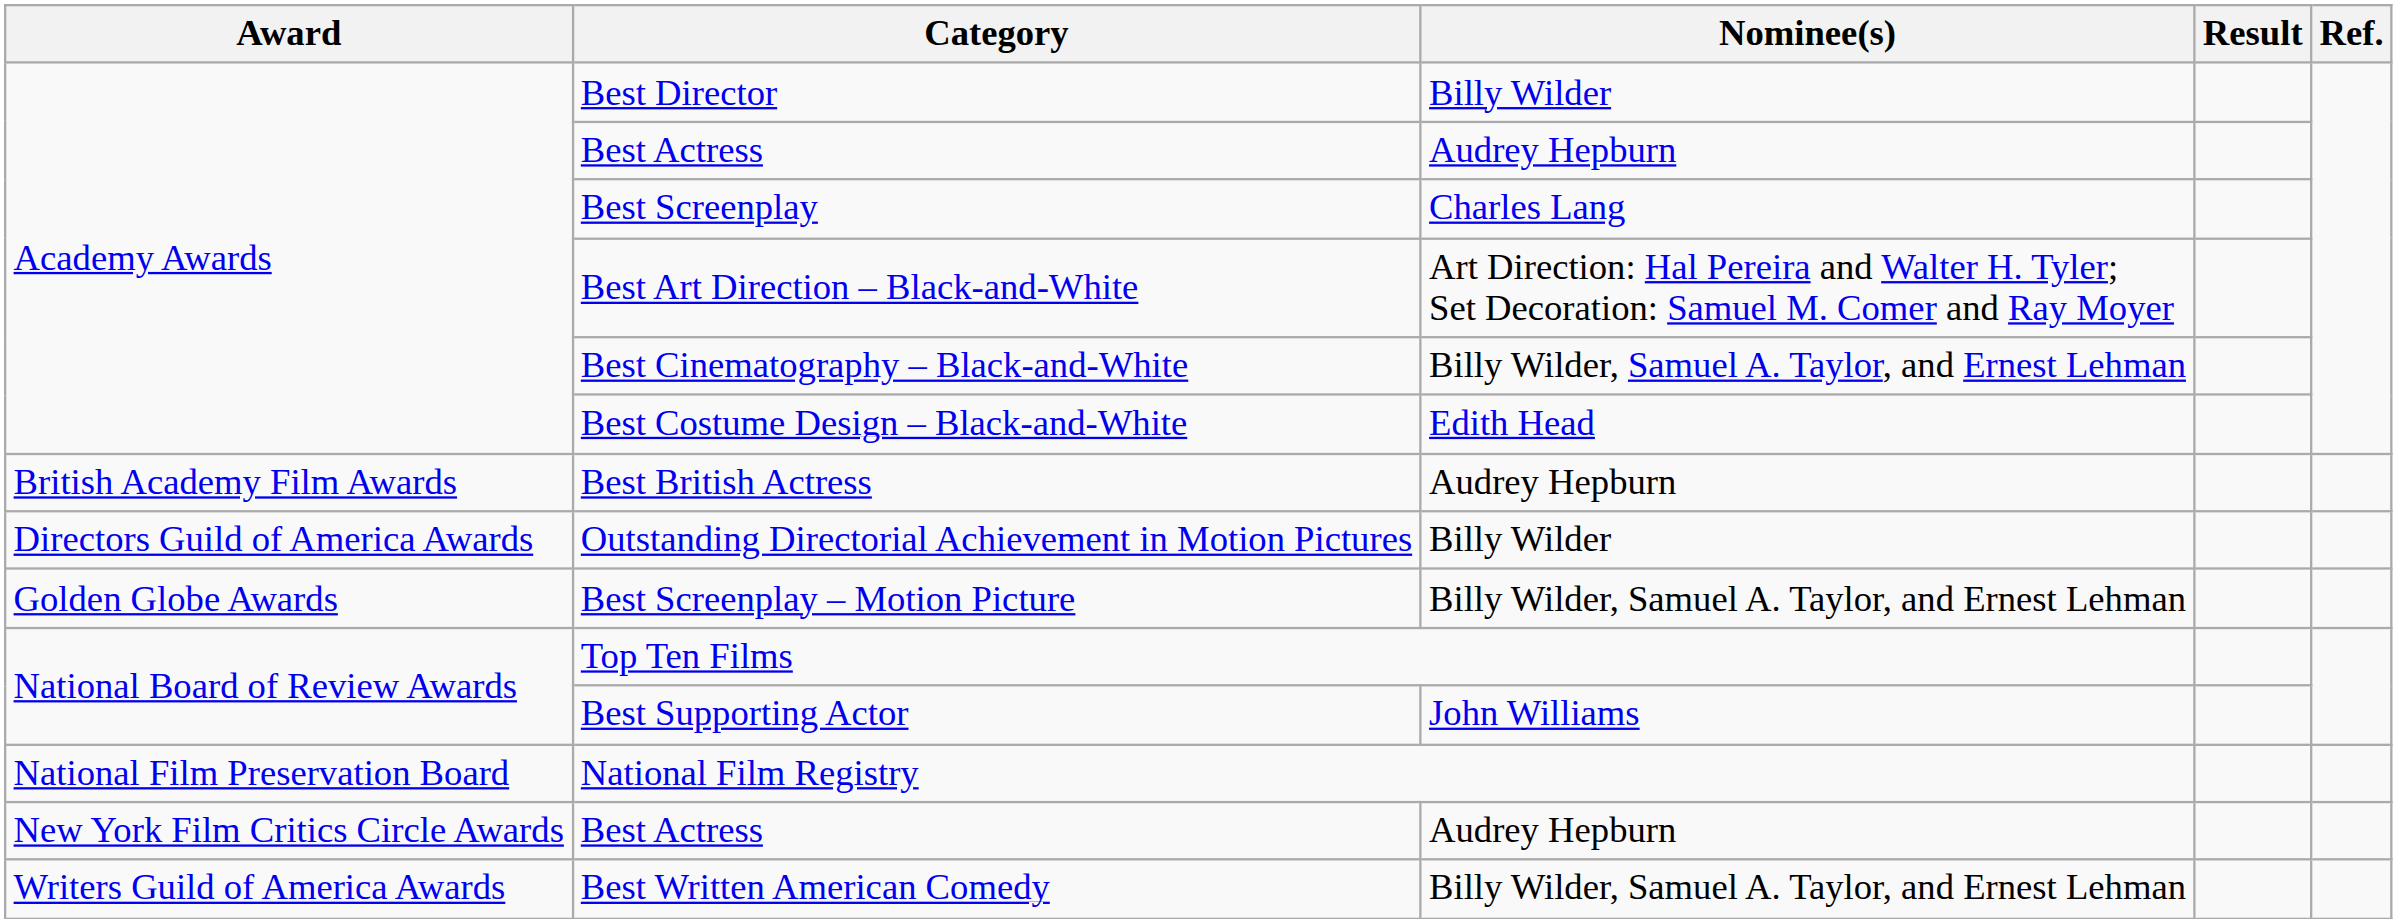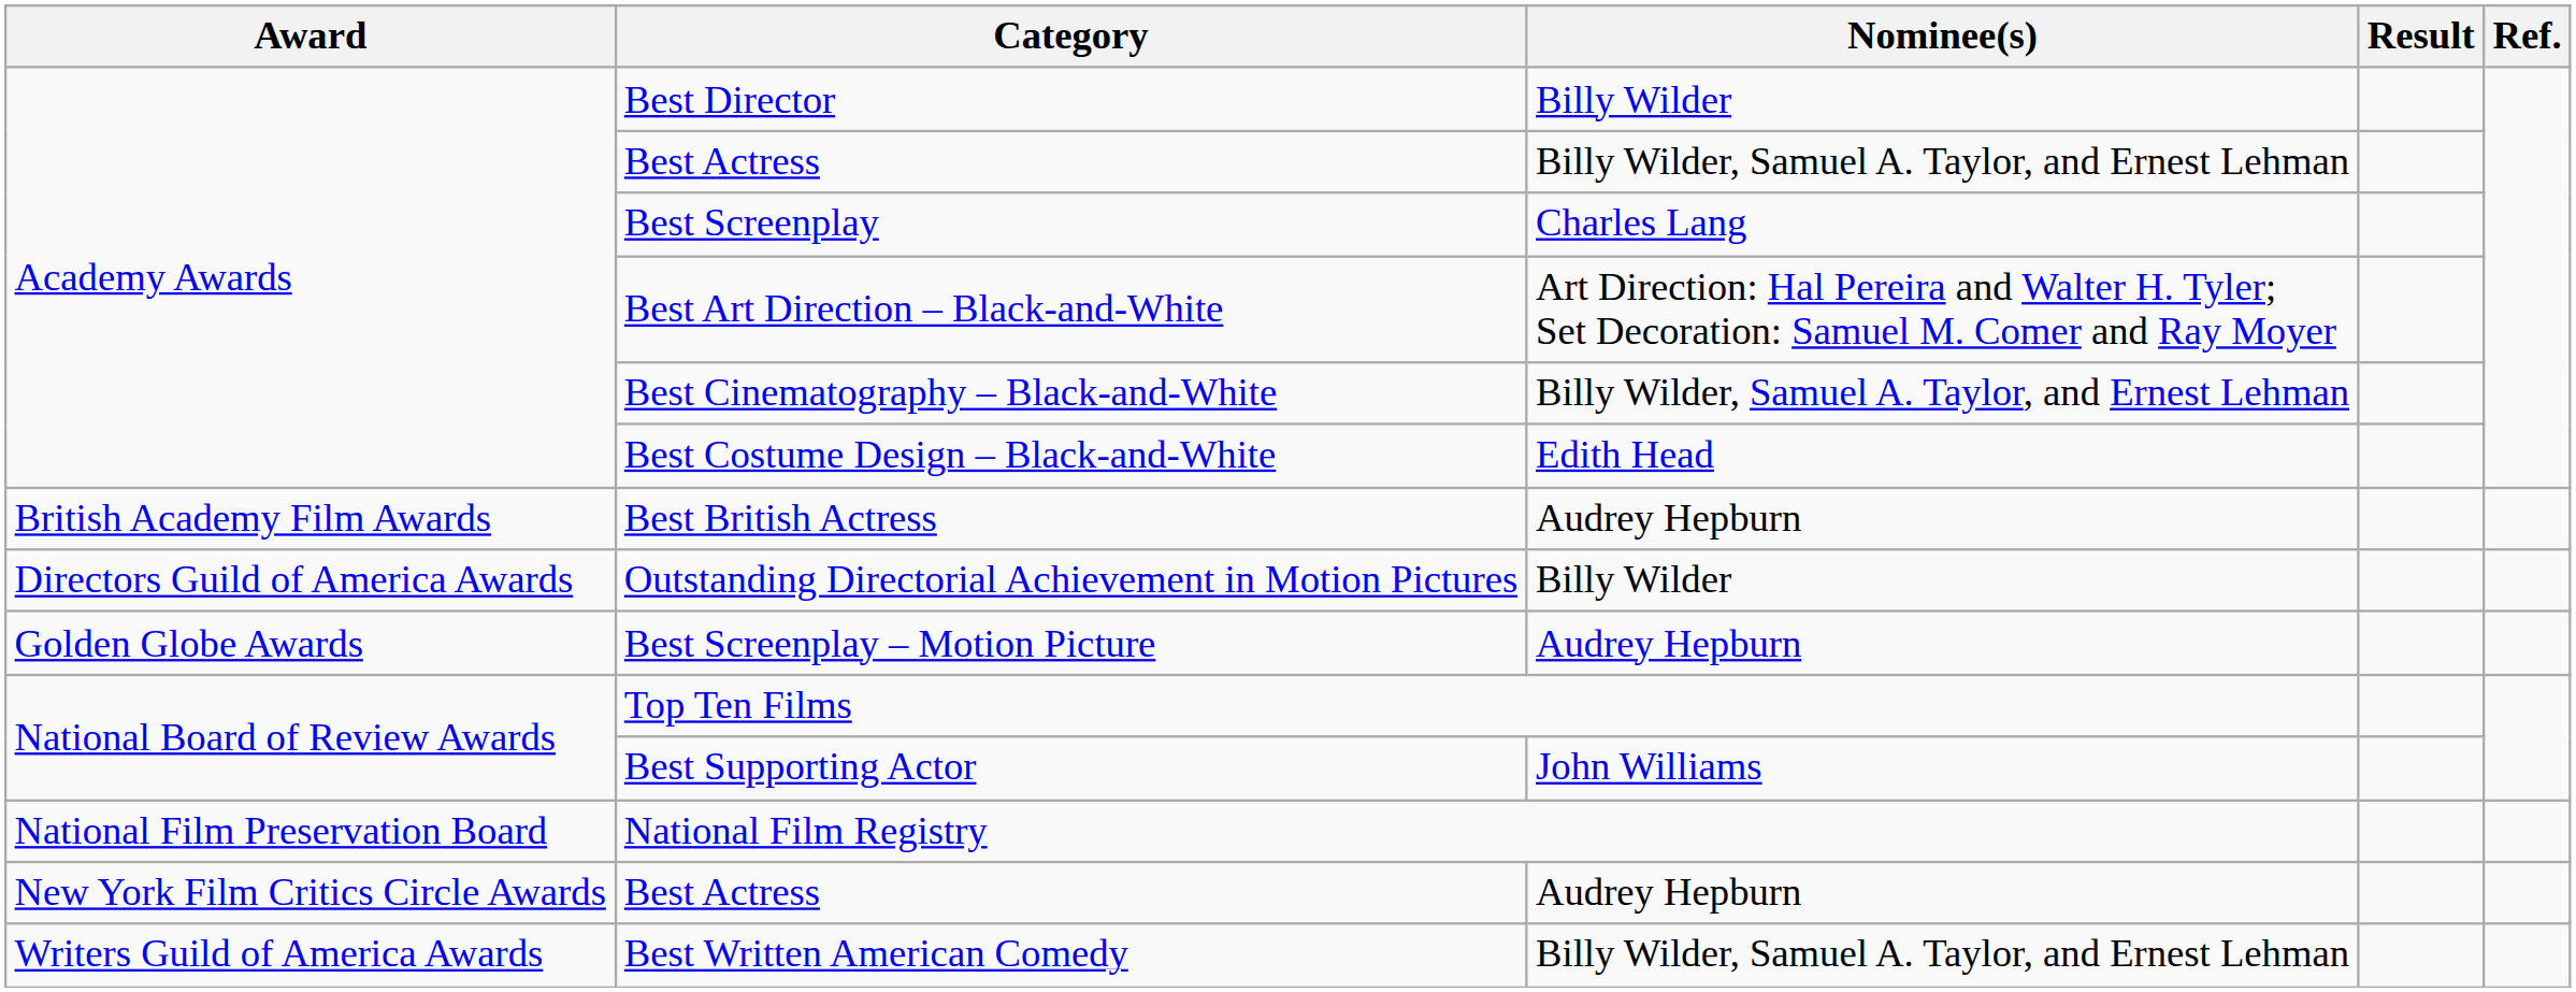 <table class="wikitable plainrowheaders">
 <tr>
 <th>Award</th>
 <th>Category</th>
 <th>Nominee(s)</th>
 <th>Result</th>
 <th>Ref.</th>
 </tr>
 <tr>
 <td rowspan="6"><a href='#'>Academy Awards</a></td>
 <td><a href='#'>Best Director</a></td>
 <td><a href='#'>Billy Wilder</a></td>
 <td></td>
 <td align="center" rowspan="6"> <br></td>
 </tr>
 <tr>
 <td><a href='#'>Best Actress</a></td>
-<td><a href='#'>Audrey Hepburn</a></td>
+<td>Billy Wilder, Samuel A. Taylor, and Ernest Lehman</td>
 <td></td>
 </tr>
 <tr>
 <td><a href='#'>Best Screenplay</a></td>
 <td><a href='#'>Charles Lang</a></td>
 <td></td>
 </tr>
 <tr>
 <td><a href='#'>Best Art Direction – Black-and-White</a></td>
 <td>Art Direction: <a href='#'>Hal Pereira</a> and <a href='#'>Walter H. Tyler</a>; <br> Set Decoration: <a href='#'>Samuel M. Comer</a> and <a href='#'>Ray Moyer</a></td>
 <td></td>
 </tr>
 <tr>
 <td><a href='#'>Best Cinematography – Black-and-White</a></td>
 <td>Billy Wilder, <a href='#'>Samuel A. Taylor</a>, and <a href='#'>Ernest Lehman</a></td>
 <td></td>
 </tr>
 <tr>
 <td><a href='#'>Best Costume Design – Black-and-White</a></td>
 <td><a href='#'>Edith Head</a></td>
 <td></td>
 </tr>
 <tr>
 <td><a href='#'>British Academy Film Awards</a></td>
 <td><a href='#'>Best British Actress</a></td>
 <td>Audrey Hepburn</td>
 <td></td>
 <td align="center"></td>
 </tr>
 <tr>
 <td><a href='#'>Directors Guild of America Awards</a></td>
 <td><a href='#'>Outstanding Directorial Achievement in Motion Pictures</a></td>
 <td>Billy Wilder</td>
 <td></td>
 <td align="center"></td>
 </tr>
 <tr>
 <td><a href='#'>Golden Globe Awards</a></td>
 <td><a href='#'>Best Screenplay – Motion Picture</a></td>
-<td>Billy Wilder, Samuel A. Taylor, and Ernest Lehman</td>
+<td><a href='#'>Audrey Hepburn</a></td>
 <td></td>
 <td align="center"></td>
 </tr>
 <tr>
 <td rowspan="2"><a href='#'>National Board of Review Awards</a></td>
 <td colspan="2"><a href='#'>Top Ten Films</a></td>
 <td></td>
 <td align="center" rowspan="2"></td>
 </tr>
 <tr>
 <td><a href='#'>Best Supporting Actor</a></td>
 <td><a href='#'>John Williams</a> </td>
 <td></td>
 </tr>
 <tr>
 <td><a href='#'>National Film Preservation Board</a></td>
 <td colspan="2"><a href='#'>National Film Registry</a></td>
 <td></td>
 <td align="center"></td>
 </tr>
 <tr>
 <td><a href='#'>New York Film Critics Circle Awards</a></td>
 <td><a href='#'>Best Actress</a></td>
 <td>Audrey Hepburn</td>
 <td></td>
 <td align="center"></td>
 </tr>
 <tr>
 <td><a href='#'>Writers Guild of America Awards</a></td>
 <td><a href='#'>Best Written American Comedy</a></td>
 <td>Billy Wilder, Samuel A. Taylor, and Ernest Lehman</td>
 <td></td>
 <td align="center"></td>
 </tr>
 </table>
